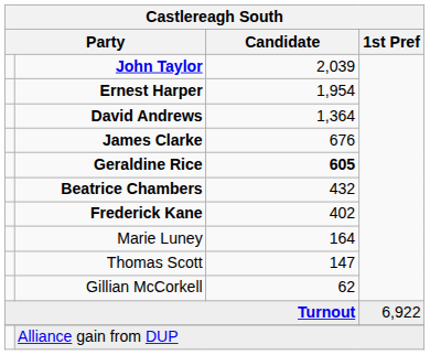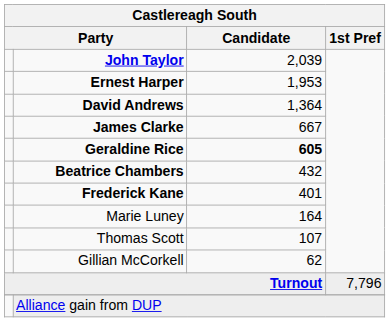 <table class="wikitable">
 <tr>
 <th colspan="4" align="center">Castlereagh South</th>
 </tr>
 <tr>
 <th colspan="2" align="center" width=200>Party</th>
 <th width=150>Candidate</th>
 <th width=60>1st Pref</th>
 </tr>
 <tr>
 <td></td>
 <td align="right"><strong><a href='#'>John Taylor</a></strong></td>
 <td align="right">2,039</td>
 </tr>
 <tr>
 <td></td>
 <td align="right"><strong>Ernest Harper</strong></td>
-<td align="right">1,954</td>
+<td align="right">1,953</td>
 </tr>
 <tr>
 <td></td>
 <td align="right"><strong>David Andrews</strong></td>
 <td align="right">1,364</td>
 </tr>
 <tr>
 <td></td>
 <td align="right"><strong>James Clarke</strong></td>
-<td align="right">676</td>
+<td align="right">667</td>
 </tr>
 <tr>
 <td></td>
 <td align="right"><strong>Geraldine Rice</strong></td>
 <td align="right"><strong>605</strong></td>
 </tr>
 <tr>
 <td></td>
 <td align="right"><strong>Beatrice Chambers</strong></td>
 <td align="right">432</td>
 </tr>
 <tr>
 <td></td>
 <td align="right"><strong>Frederick Kane</strong></td>
-<td align="right">402</td>
+<td align="right">401</td>
 </tr>
 <tr>
 <td></td>
 <td align="right">Marie Luney</td>
 <td align="right">164</td>
 </tr>
 <tr>
 <td></td>
 <td align="right">Thomas Scott</td>
-<td align="right">147</td>
+<td align="right">107</td>
 </tr>
 <tr>
 <td></td>
 <td align="right">Gillian McCorkell</td>
 <td align="right">62</td>
 </tr>
 <tr bgcolor="EEEEEE">
 <td colspan=3 align="right"><strong><a href='#'>Turnout</a></strong></td>
-<td align="right">6,922</td>
+<td align="right">7,796</td>
 </tr>
 <tr bgcolor="EEEEEE">
 </tr>
 <tr>
 <td bgcolor=></td>
 <td colspan=3 bgcolor="EEEEEE"><a href='#'>Alliance</a> gain from <a href='#'>DUP</a></td>
 </tr>
 </table>
